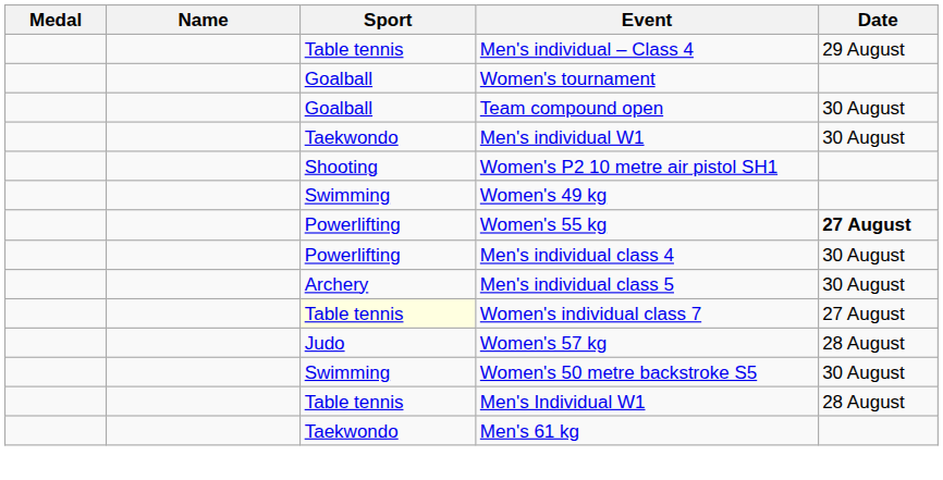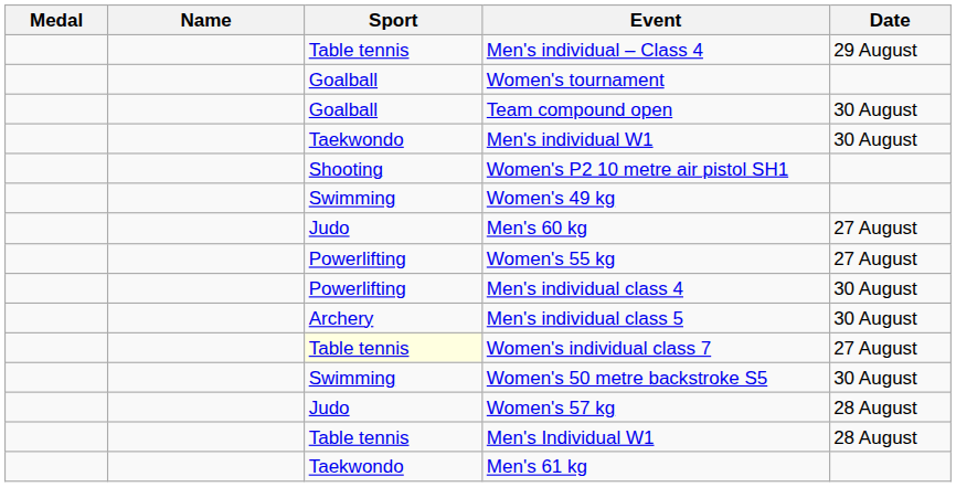 <table class="wikitable sortable" style="font-size:95%">
 <tr>
 <th style="width:5em">Medal</th>
 <th style="width:10em">Name</th>
 <th style="width:9em">Sport</th>
 <th style="width:18em">Event</th>
 <th style="width:6em">Date</th>
 </tr>
 <tr>
 <td></td>
 <td></td>
 <td><a href='#'>Table tennis</a></td>
 <td><a href='#'>Men's individual – Class 4</a></td>
 <td>29 August</td>
 </tr>
 <tr>
 <td></td>
 <td><br></td>
 <td><a href='#'>Goalball</a></td>
 <td><a href='#'>Women's tournament</a></td>
 <td></td>
 </tr>
 <tr>
 <td></td>
 <td><br></td>
 <td><a href='#'>Goalball</a></td>
 <td><a href='#'>Team compound open</a></td>
 <td>30 August</td>
 </tr>
 <tr>
 <td></td>
 <td></td>
 <td><a href='#'>Taekwondo</a></td>
 <td><a href='#'>Men's individual W1</a></td>
 <td>30 August</td>
 </tr>
 <tr>
 <td></td>
 <td></td>
 <td><a href='#'>Shooting</a></td>
 <td><a href='#'>Women's P2 10 metre air pistol SH1</a></td>
 <td></td>
 </tr>
 <tr>
 <td></td>
 <td></td>
 <td><a href='#'>Swimming</a></td>
 <td><a href='#'>Women's 49 kg</a></td>
 <td></td>
 </tr>
 <tr>
 <td></td>
 <td></td>
+<td><a href='#'>Judo</a></td>
+<td><a href='#'>Men's 60 kg</a></td>
+<td>27 August</td>
+</tr>
+<tr>
+<td></td>
+<td></td>
 <td><a href='#'>Powerlifting</a></td>
 <td><a href='#'>Women's 55 kg</a></td>
-<td><strong>27 August</strong></td>
+<td>27 August</td>
 </tr>
 <tr>
 <td></td>
 <td></td>
 <td><a href='#'>Powerlifting</a></td>
 <td><a href='#'>Men's individual class 4</a></td>
 <td>30 August</td>
 </tr>
 <tr>
 <td></td>
 <td></td>
 <td><a href='#'>Archery</a></td>
 <td><a href='#'>Men's individual class 5</a></td>
 <td>30 August</td>
 </tr>
 <tr>
 <td></td>
 <td></td>
 <td style="background: lightyellow;"><a href='#'>Table tennis</a></td>
 <td><a href='#'>Women's individual class 7</a></td>
 <td>27 August</td>
 </tr>
 <tr>
 <td></td>
 <td></td>
-<td><a href='#'>Judo</a></td>
-<td><a href='#'>Women's 57 kg</a></td>
-<td>28 August</td>
+<td><a href='#'>Swimming</a></td>
+<td><a href='#'>Women's 50 metre backstroke S5</a></td>
+<td>30 August</td>
 </tr>
 <tr>
 <td></td>
 <td></td>
-<td><a href='#'>Swimming</a></td>
-<td><a href='#'>Women's 50 metre backstroke S5</a></td>
-<td>30 August</td>
+<td><a href='#'>Judo</a></td>
+<td><a href='#'>Women's 57 kg</a></td>
+<td>28 August</td>
 </tr>
 <tr>
 <td></td>
 <td></td>
 <td><a href='#'>Table tennis</a></td>
 <td><a href='#'>Men's Individual W1</a></td>
 <td>28 August</td>
 </tr>
 <tr>
 <td></td>
 <td></td>
 <td><a href='#'>Taekwondo</a></td>
 <td><a href='#'>Men's 61 kg</a></td>
 <td></td>
 </tr>
 </table>
